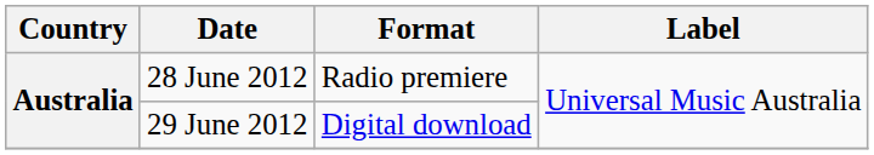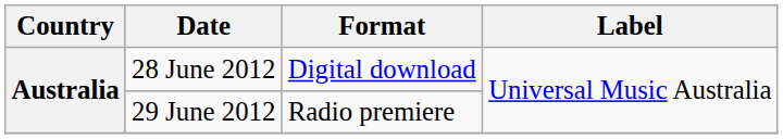 <table class="wikitable plainrowheaders">
 <tr>
 <th scope="col">Country</th>
 <th scope="col">Date</th>
 <th scope="col">Format</th>
 <th scope="col">Label</th>
 </tr>
 <tr>
 <th scope="row" rowspan="2">Australia</th>
 <td>28 June 2012</td>
-<td>Radio premiere</td>
+<td><a href='#'>Digital download</a></td>
 <td rowspan="2"><a href='#'>Universal Music</a> Australia</td>
 </tr>
 <tr>
 <td>29 June 2012</td>
-<td><a href='#'>Digital download</a></td>
+<td>Radio premiere</td>
 </tr>
 <tr>
 </tr>
 </table>
